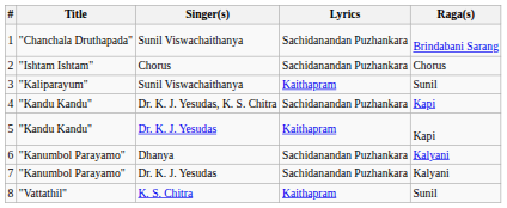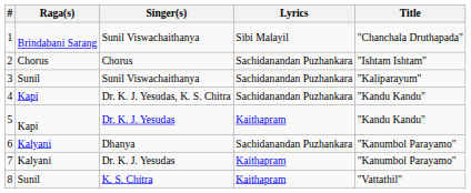 <table class="wikitable" style="font-size:95%;">
 <tr>
 <th>#</th>
-<th>Title</th>
+<th>Raga(s)</th>
 <th>Singer(s)</th>
 <th>Lyrics</th>
-<th>Raga(s)</th>
+<th>Title</th>
 </tr>
 <tr>
 <td>1</td>
+<td><br><a href='#'>Brindabani Sarang</a></td>
+<td>Sunil Viswachaithanya</td>
+<td>Sibi Malayil</td>
 <td>"Chanchala Druthapada"</td>
-<td>Sunil Viswachaithanya</td>
-<td>Sachidanandan Puzhankara</td>
-<td><br><a href='#'>Brindabani Sarang</a></td>
 </tr>
 <tr>
 <td>2</td>
-<td>"Ishtam Ishtam"</td>
+<td>Chorus</td>
 <td>Chorus</td>
 <td>Sachidanandan Puzhankara</td>
-<td>Chorus</td>
+<td>"Ishtam Ishtam"</td>
 </tr>
 <tr>
 <td>3</td>
+<td>Sunil</td>
+<td>Sunil Viswachaithanya</td>
+<td>Sachidanandan Puzhankara</td>
 <td>"Kaliparayum"</td>
-<td>Sunil Viswachaithanya</td>
-<td><a href='#'>Kaithapram</a></td>
-<td>Sunil</td>
 </tr>
 <tr>
 <td>4</td>
-<td>"Kandu Kandu"</td>
+<td><a href='#'>Kapi</a></td>
 <td>Dr. K. J. Yesudas, K. S. Chitra</td>
 <td>Sachidanandan Puzhankara</td>
-<td><a href='#'>Kapi</a></td>
+<td>"Kandu Kandu"</td>
 </tr>
 <tr>
 <td>5</td>
-<td>"Kandu Kandu"</td>
+<td><br>Kapi</td>
 <td><a href='#'>Dr. K. J. Yesudas</a></td>
 <td><a href='#'>Kaithapram</a></td>
-<td><br>Kapi</td>
+<td>"Kandu Kandu"</td>
 </tr>
 <tr>
 <td>6</td>
-<td>"Kanumbol Parayamo"</td>
+<td><a href='#'>Kalyani</a></td>
 <td>Dhanya</td>
 <td>Sachidanandan Puzhankara</td>
-<td><a href='#'>Kalyani</a></td>
+<td>"Kanumbol Parayamo"</td>
 </tr>
 <tr>
 <td>7</td>
+<td>Kalyani</td>
+<td>Dr. K. J. Yesudas</td>
+<td><a href='#'>Kaithapram</a></td>
 <td>"Kanumbol Parayamo"</td>
-<td>Dr. K. J. Yesudas</td>
-<td>Sachidanandan Puzhankara</td>
-<td>Kalyani</td>
 </tr>
 <tr>
 <td>8</td>
-<td>"Vattathil"</td>
+<td>Sunil</td>
 <td><a href='#'>K. S. Chitra</a></td>
 <td><a href='#'>Kaithapram</a></td>
-<td>Sunil</td>
+<td>"Vattathil"</td>
 </tr>
 </table>
